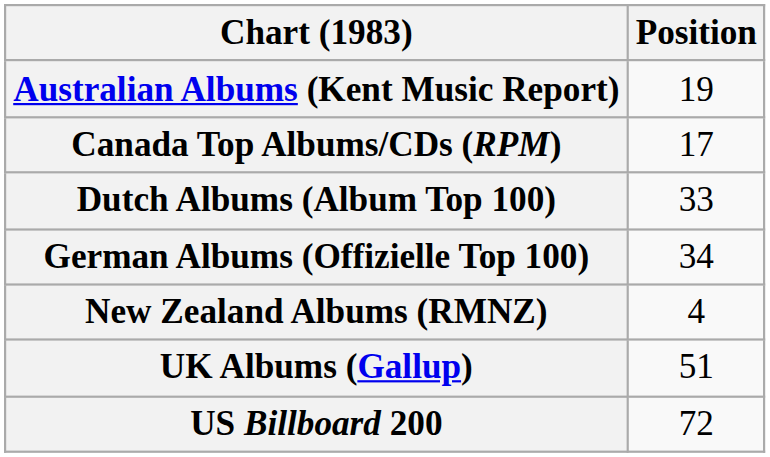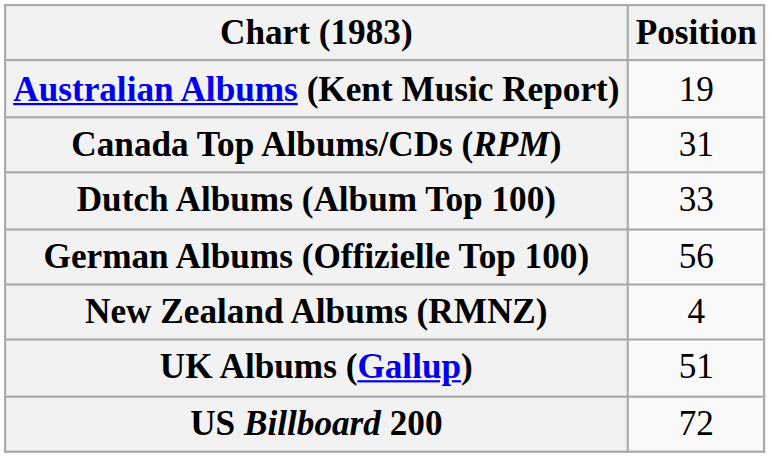 <table class="wikitable sortable plainrowheaders" style="text-align:center">
 <tr>
 <th scope="col">Chart (1983)</th>
 <th scope="col">Position</th>
 </tr>
 <tr>
 <th scope="row"><a href='#'>Australian Albums</a> (Kent Music Report)</th>
 <td>19</td>
 </tr>
 <tr>
 <th scope="row">Canada Top Albums/CDs (<em>RPM</em>)</th>
-<td>17</td>
+<td>31</td>
 </tr>
 <tr>
 <th scope="row">Dutch Albums (Album Top 100)</th>
 <td>33</td>
 </tr>
 <tr>
 <th scope="row">German Albums (Offizielle Top 100)</th>
-<td>34</td>
+<td>56</td>
 </tr>
 <tr>
 <th scope="row">New Zealand Albums (RMNZ)</th>
 <td>4</td>
 </tr>
 <tr>
 <th scope="row">UK Albums (<a href='#'>Gallup</a>)</th>
 <td>51</td>
 </tr>
 <tr>
 <th scope="row">US <em>Billboard</em> 200</th>
 <td>72</td>
 </tr>
 </table>
